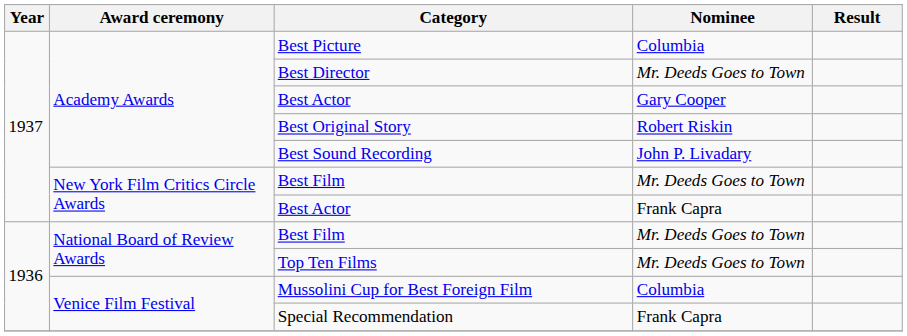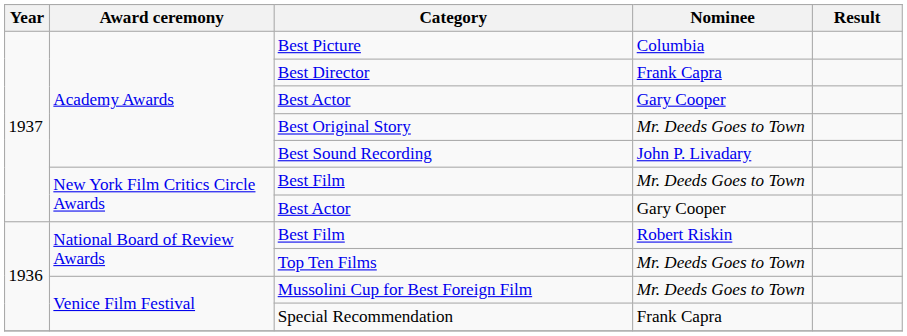 <table class="wikitable" width="95%">
 <tr>
 <th width="5%">Year</th>
 <th width="25%">Award ceremony</th>
 <th width="40%">Category</th>
 <th width="20%">Nominee</th>
 <th width="10%">Result</th>
 </tr>
 <tr>
 <td rowspan="7">1937</td>
 <td rowspan="5"><a href='#'>Academy Awards</a></td>
 <td><a href='#'>Best Picture</a></td>
 <td><a href='#'>Columbia</a></td>
 <td></td>
 </tr>
 <tr>
 <td><a href='#'>Best Director</a></td>
-<td><em>Mr. Deeds Goes to Town</em></td>
+<td><a href='#'>Frank Capra</a></td>
 <td></td>
 </tr>
 <tr>
 <td><a href='#'>Best Actor</a></td>
 <td><a href='#'>Gary Cooper</a></td>
 <td></td>
 </tr>
 <tr>
 <td><a href='#'>Best Original Story</a></td>
-<td><a href='#'>Robert Riskin</a></td>
+<td><em>Mr. Deeds Goes to Town</em></td>
 <td></td>
 </tr>
 <tr>
 <td><a href='#'>Best Sound Recording</a></td>
 <td><a href='#'>John P. Livadary</a></td>
 <td></td>
 </tr>
 <tr>
 <td rowspan="2"><a href='#'>New York Film Critics Circle Awards</a></td>
 <td><a href='#'>Best Film</a></td>
 <td><em>Mr. Deeds Goes to Town</em></td>
 <td></td>
 </tr>
 <tr>
 <td><a href='#'>Best Actor</a></td>
-<td>Frank Capra</td>
+<td>Gary Cooper</td>
 <td></td>
 </tr>
 <tr>
 <td rowspan="4">1936</td>
 <td rowspan="2"><a href='#'>National Board of Review Awards</a></td>
 <td><a href='#'>Best Film</a></td>
-<td><em>Mr. Deeds Goes to Town</em></td>
+<td><a href='#'>Robert Riskin</a></td>
 <td></td>
 </tr>
 <tr>
 <td><a href='#'>Top Ten Films</a></td>
 <td><em>Mr. Deeds Goes to Town</em></td>
 <td></td>
 </tr>
 <tr>
 <td rowspan="2"><a href='#'>Venice Film Festival</a></td>
 <td><a href='#'>Mussolini Cup for Best Foreign Film</a></td>
-<td><a href='#'>Columbia</a></td>
+<td><em>Mr. Deeds Goes to Town</em></td>
 <td></td>
 </tr>
 <tr>
 <td>Special Recommendation</td>
 <td>Frank Capra</td>
 <td></td>
 </tr>
 <tr>
 </tr>
 </table>
